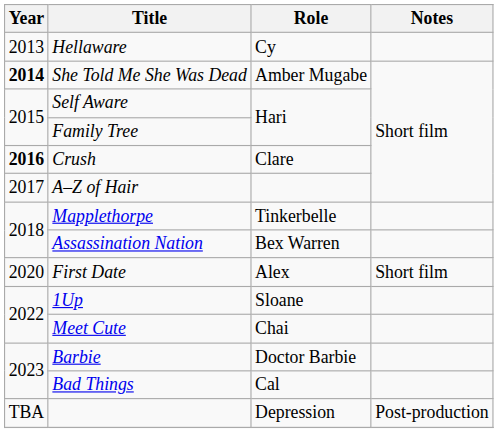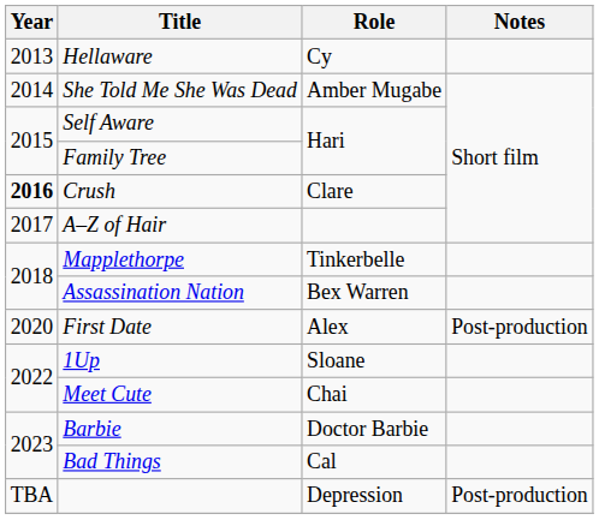 <table class="wikitable sortable">
 <tr>
 <th>Year</th>
 <th>Title</th>
 <th>Role</th>
 <th class="unsortable">Notes</th>
 </tr>
 <tr>
 <td>2013</td>
 <td><em>Hellaware</em></td>
 <td>Cy</td>
 <td></td>
 </tr>
 <tr>
-<td><strong>2014</strong></td>
+<td>2014</td>
 <td><em>She Told Me She Was Dead</em></td>
 <td>Amber Mugabe</td>
 <td rowspan="5">Short film</td>
 </tr>
 <tr>
 <td rowspan="2">2015</td>
 <td><em>Self Aware</em></td>
 <td rowspan="2">Hari</td>
 </tr>
 <tr>
 <td><em>Family Tree</em></td>
 </tr>
 <tr>
 <td><strong>2016</strong></td>
 <td><em>Crush</em></td>
 <td>Clare</td>
 </tr>
 <tr>
 <td>2017</td>
 <td><em>A–Z of Hair</em></td>
 <td></td>
 </tr>
 <tr>
 <td rowspan="2">2018</td>
 <td><em><a href='#'>Mapplethorpe</a></em></td>
 <td>Tinkerbelle</td>
 <td></td>
 </tr>
 <tr>
 <td><em><a href='#'>Assassination Nation</a></em></td>
 <td>Bex Warren</td>
 <td></td>
 </tr>
 <tr>
 <td>2020</td>
 <td><em>First Date</em></td>
 <td>Alex</td>
-<td>Short film</td>
+<td>Post-production</td>
 </tr>
 <tr>
 <td rowspan="2">2022</td>
 <td><em><a href='#'>1Up</a></em></td>
 <td>Sloane</td>
 <td></td>
 </tr>
 <tr>
 <td><em><a href='#'>Meet Cute</a></em></td>
 <td>Chai</td>
 <td></td>
 </tr>
 <tr>
 <td rowspan="2">2023</td>
 <td><em><a href='#'>Barbie</a></em></td>
 <td>Doctor Barbie</td>
 <td></td>
 </tr>
 <tr>
 <td><em><a href='#'>Bad Things</a></em></td>
 <td>Cal</td>
 <td></td>
 </tr>
 <tr>
 <td>TBA</td>
 <td></td>
 <td>Depression</td>
 <td>Post-production</td>
 </tr>
 <tr>
 </tr>
 </table>
